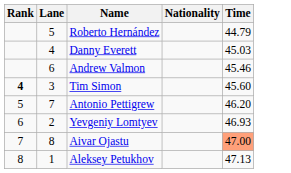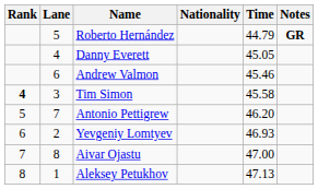 <table class="wikitable sortable" style="text-align:center">
 <tr>
 <th>Rank</th>
 <th>Lane</th>
 <th>Name</th>
 <th>Nationality</th>
 <th>Time</th>
+<th>Notes</th>
 </tr>
 <tr>
 <td></td>
 <td>5</td>
 <td align=left><a href='#'>Roberto Hernández</a></td>
 <td align=left></td>
 <td>44.79</td>
+<td><strong>GR</strong></td>
 </tr>
 <tr>
 <td></td>
 <td>4</td>
 <td align=left><a href='#'>Danny Everett</a></td>
 <td align=left></td>
-<td>45.03</td>
+<td>45.05</td>
+<td></td>
 </tr>
 <tr>
 <td></td>
 <td>6</td>
 <td align=left><a href='#'>Andrew Valmon</a></td>
 <td align=left></td>
 <td>45.46</td>
+<td></td>
 </tr>
 <tr>
 <td><strong>4</strong></td>
 <td>3</td>
 <td align=left><a href='#'>Tim Simon</a></td>
 <td align=left></td>
-<td>45.60</td>
+<td>45.58</td>
+<td></td>
 </tr>
 <tr>
 <td>5</td>
 <td>7</td>
 <td align=left><a href='#'>Antonio Pettigrew</a></td>
 <td align=left></td>
 <td>46.20</td>
+<td></td>
 </tr>
 <tr>
 <td>6</td>
 <td>2</td>
 <td align=left><a href='#'>Yevgeniy Lomtyev</a></td>
 <td align=left></td>
 <td>46.93</td>
+<td></td>
 </tr>
 <tr>
 <td>7</td>
 <td>8</td>
 <td align=left><a href='#'>Aivar Ojastu</a></td>
 <td align=left></td>
-<td style="background: lightsalmon;">47.00</td>
+<td>47.00</td>
+<td></td>
 </tr>
 <tr>
 <td>8</td>
 <td>1</td>
 <td align=left><a href='#'>Aleksey Petukhov</a></td>
 <td align=left></td>
 <td>47.13</td>
+<td></td>
 </tr>
 </table>
